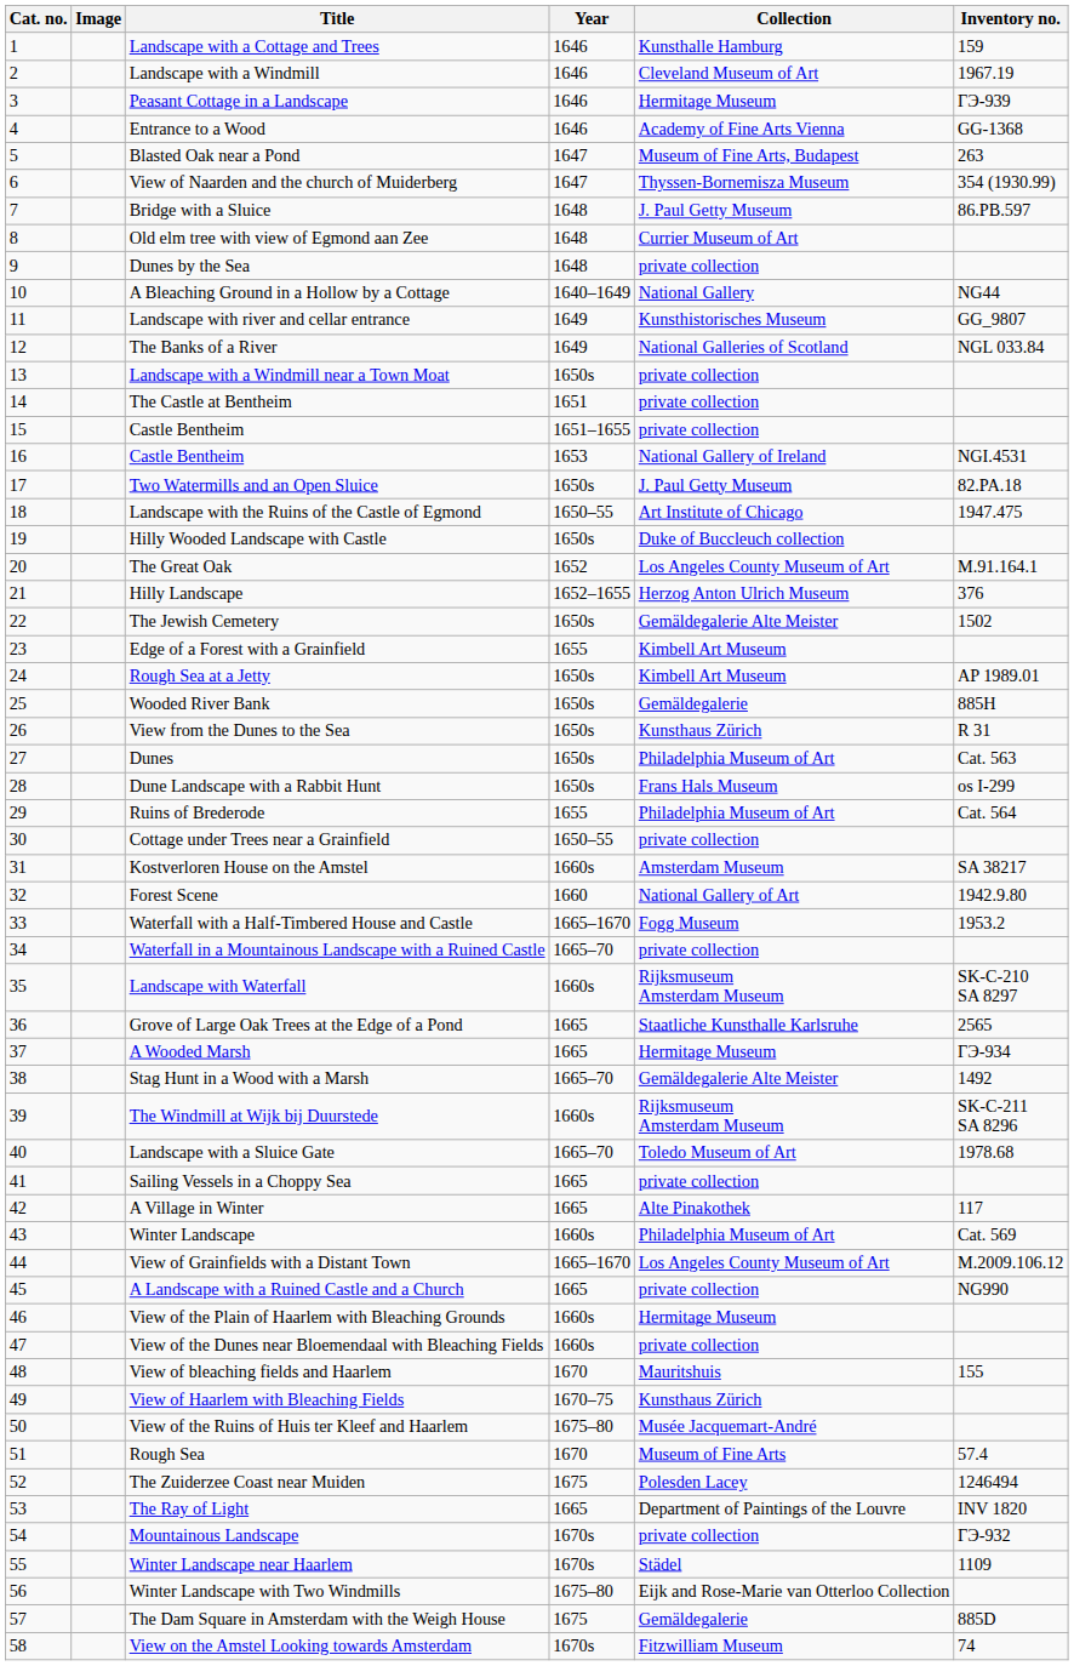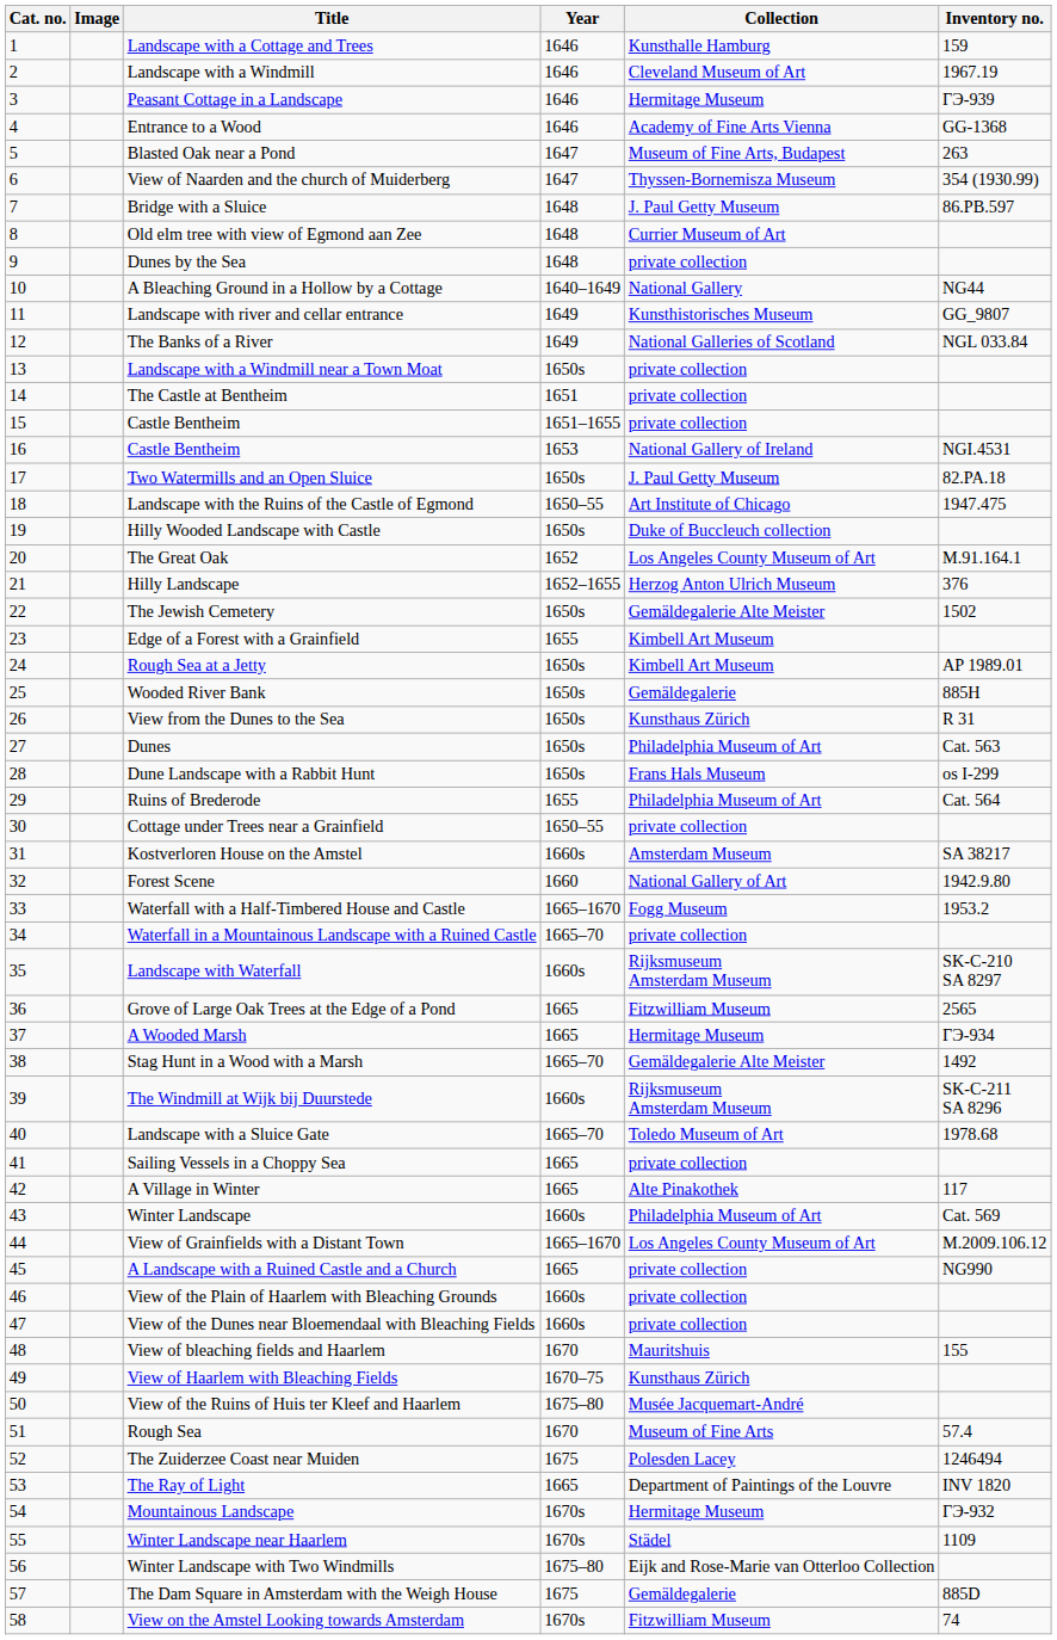 <table class="wikitable sortable">
 <tr>
 <th>Cat. no.</th>
 <th>Image</th>
 <th>Title</th>
 <th>Year</th>
 <th>Collection</th>
 <th>Inventory no.</th>
 </tr>
 <tr>
 <td>1</td>
 <td></td>
 <td><a href='#'>Landscape with a Cottage and Trees</a></td>
 <td>1646</td>
 <td><a href='#'>Kunsthalle Hamburg</a></td>
 <td>159</td>
 </tr>
 <tr>
 <td>2</td>
 <td></td>
 <td>Landscape with a Windmill</td>
 <td>1646</td>
 <td><a href='#'>Cleveland Museum of Art</a></td>
 <td>1967.19</td>
 </tr>
 <tr>
 <td>3</td>
 <td></td>
 <td><a href='#'>Peasant Cottage in a Landscape</a></td>
 <td>1646</td>
 <td><a href='#'>Hermitage Museum</a></td>
 <td>ГЭ-939</td>
 </tr>
 <tr>
 <td>4</td>
 <td></td>
 <td>Entrance to a Wood</td>
 <td>1646</td>
 <td><a href='#'>Academy of Fine Arts Vienna</a></td>
 <td>GG-1368</td>
 </tr>
 <tr>
 <td>5</td>
 <td></td>
 <td>Blasted Oak near a Pond</td>
 <td>1647</td>
 <td><a href='#'>Museum of Fine Arts, Budapest</a></td>
 <td>263</td>
 </tr>
 <tr>
 <td>6</td>
 <td></td>
 <td>View of Naarden and the church of Muiderberg</td>
 <td>1647</td>
 <td><a href='#'>Thyssen-Bornemisza Museum</a></td>
 <td>354 (1930.99)</td>
 </tr>
 <tr>
 <td>7</td>
 <td></td>
 <td>Bridge with a Sluice</td>
 <td>1648</td>
 <td><a href='#'>J. Paul Getty Museum</a></td>
 <td>86.PB.597</td>
 </tr>
 <tr>
 <td>8</td>
 <td></td>
 <td>Old elm tree with view of Egmond aan Zee</td>
 <td>1648</td>
 <td><a href='#'>Currier Museum of Art</a></td>
 <td></td>
 </tr>
 <tr>
 <td>9</td>
 <td></td>
 <td>Dunes by the Sea</td>
 <td>1648</td>
 <td><a href='#'>private collection</a></td>
 <td></td>
 </tr>
 <tr>
 <td>10</td>
 <td></td>
 <td>A Bleaching Ground in a Hollow by a Cottage</td>
 <td>1640–1649</td>
 <td><a href='#'>National Gallery</a></td>
 <td>NG44</td>
 </tr>
 <tr>
 <td>11</td>
 <td></td>
 <td>Landscape with river and cellar entrance</td>
 <td>1649</td>
 <td><a href='#'>Kunsthistorisches Museum</a></td>
 <td>GG_9807</td>
 </tr>
 <tr>
 <td>12</td>
 <td></td>
 <td>The Banks of a River</td>
 <td>1649</td>
 <td><a href='#'>National Galleries of Scotland</a></td>
 <td>NGL 033.84</td>
 </tr>
 <tr>
 <td>13</td>
 <td></td>
 <td><a href='#'>Landscape with a Windmill near a Town Moat</a></td>
 <td>1650s</td>
 <td><a href='#'>private collection</a></td>
 <td></td>
 </tr>
 <tr>
 <td>14</td>
 <td></td>
 <td>The Castle at Bentheim</td>
 <td>1651</td>
 <td><a href='#'>private collection</a></td>
 <td></td>
 </tr>
 <tr>
 <td>15</td>
 <td></td>
 <td>Castle Bentheim</td>
 <td>1651–1655</td>
 <td><a href='#'>private collection</a></td>
 <td></td>
 </tr>
 <tr>
 <td>16</td>
 <td></td>
 <td><a href='#'>Castle Bentheim</a></td>
 <td>1653</td>
 <td><a href='#'>National Gallery of Ireland</a></td>
 <td>NGI.4531</td>
 </tr>
 <tr>
 <td>17</td>
 <td></td>
 <td><a href='#'>Two Watermills and an Open Sluice</a></td>
 <td>1650s</td>
 <td><a href='#'>J. Paul Getty Museum</a></td>
 <td>82.PA.18</td>
 </tr>
 <tr>
 <td>18</td>
 <td></td>
 <td>Landscape with the Ruins of the Castle of Egmond</td>
 <td>1650–55</td>
 <td><a href='#'>Art Institute of Chicago</a></td>
 <td>1947.475</td>
 </tr>
 <tr>
 <td>19</td>
 <td></td>
 <td>Hilly Wooded Landscape with Castle</td>
 <td>1650s</td>
 <td><a href='#'>Duke of Buccleuch collection</a></td>
 <td></td>
 </tr>
 <tr>
 <td>20</td>
 <td></td>
 <td>The Great Oak</td>
 <td>1652</td>
 <td><a href='#'>Los Angeles County Museum of Art</a></td>
 <td>M.91.164.1</td>
 </tr>
 <tr>
 <td>21</td>
 <td></td>
 <td>Hilly Landscape</td>
 <td>1652–1655</td>
 <td><a href='#'>Herzog Anton Ulrich Museum</a></td>
 <td>376</td>
 </tr>
 <tr>
 <td>22</td>
 <td></td>
 <td>The Jewish Cemetery</td>
 <td>1650s</td>
 <td><a href='#'>Gemäldegalerie Alte Meister</a></td>
 <td>1502</td>
 </tr>
 <tr>
 <td>23</td>
 <td></td>
 <td>Edge of a Forest with a Grainfield</td>
 <td>1655</td>
 <td><a href='#'>Kimbell Art Museum</a></td>
 <td></td>
 </tr>
 <tr>
 <td>24</td>
 <td></td>
 <td><a href='#'>Rough Sea at a Jetty</a></td>
 <td>1650s</td>
 <td><a href='#'>Kimbell Art Museum</a></td>
 <td>AP 1989.01</td>
 </tr>
 <tr>
 <td>25</td>
 <td></td>
 <td>Wooded River Bank</td>
 <td>1650s</td>
 <td><a href='#'>Gemäldegalerie</a></td>
 <td>885H</td>
 </tr>
 <tr>
 <td>26</td>
 <td></td>
 <td>View from the Dunes to the Sea</td>
 <td>1650s</td>
 <td><a href='#'>Kunsthaus Zürich</a></td>
 <td>R 31</td>
 </tr>
 <tr>
 <td>27</td>
 <td></td>
 <td>Dunes</td>
 <td>1650s</td>
 <td><a href='#'>Philadelphia Museum of Art</a></td>
 <td>Cat. 563</td>
 </tr>
 <tr>
 <td>28</td>
 <td></td>
 <td>Dune Landscape with a Rabbit Hunt</td>
 <td>1650s</td>
 <td><a href='#'>Frans Hals Museum</a></td>
 <td>os I-299</td>
 </tr>
 <tr>
 <td>29</td>
 <td></td>
 <td>Ruins of Brederode</td>
 <td>1655</td>
 <td><a href='#'>Philadelphia Museum of Art</a></td>
 <td>Cat. 564</td>
 </tr>
 <tr>
 <td>30</td>
 <td></td>
 <td>Cottage under Trees near a Grainfield</td>
 <td>1650–55</td>
 <td><a href='#'>private collection</a></td>
 <td></td>
 </tr>
 <tr>
 <td>31</td>
 <td></td>
 <td>Kostverloren House on the Amstel</td>
 <td>1660s</td>
 <td><a href='#'>Amsterdam Museum</a></td>
 <td>SA 38217</td>
 </tr>
 <tr>
 <td>32</td>
 <td></td>
 <td>Forest Scene</td>
 <td>1660</td>
 <td><a href='#'>National Gallery of Art</a></td>
 <td>1942.9.80</td>
 </tr>
 <tr>
 <td>33</td>
 <td></td>
 <td>Waterfall with a Half-Timbered House and Castle</td>
 <td>1665–1670</td>
 <td><a href='#'>Fogg Museum</a></td>
 <td>1953.2</td>
 </tr>
 <tr>
 <td>34</td>
 <td></td>
 <td><a href='#'>Waterfall in a Mountainous Landscape with a Ruined Castle</a></td>
 <td>1665–70</td>
 <td><a href='#'>private collection</a></td>
 <td></td>
 </tr>
 <tr>
 <td>35</td>
 <td></td>
 <td><a href='#'>Landscape with Waterfall</a></td>
 <td>1660s</td>
 <td><a href='#'>Rijksmuseum</a><br><a href='#'>Amsterdam Museum</a></td>
 <td>SK-C-210<br>SA 8297</td>
 </tr>
 <tr>
 <td>36</td>
 <td></td>
 <td>Grove of Large Oak Trees at the Edge of a Pond</td>
 <td>1665</td>
-<td><a href='#'>Staatliche Kunsthalle Karlsruhe</a></td>
+<td><a href='#'>Fitzwilliam Museum</a></td>
 <td>2565</td>
 </tr>
 <tr>
 <td>37</td>
 <td></td>
 <td><a href='#'>A Wooded Marsh</a></td>
 <td>1665</td>
 <td><a href='#'>Hermitage Museum</a></td>
 <td>ГЭ-934</td>
 </tr>
 <tr>
 <td>38</td>
 <td></td>
 <td>Stag Hunt in a Wood with a Marsh</td>
 <td>1665–70</td>
 <td><a href='#'>Gemäldegalerie Alte Meister</a></td>
 <td>1492</td>
 </tr>
 <tr>
 <td>39</td>
 <td></td>
 <td><a href='#'>The Windmill at Wijk bij Duurstede</a></td>
 <td>1660s</td>
 <td><a href='#'>Rijksmuseum</a><br><a href='#'>Amsterdam Museum</a></td>
 <td>SK-C-211<br>SA 8296</td>
 </tr>
 <tr>
 <td>40</td>
 <td></td>
 <td>Landscape with a Sluice Gate</td>
 <td>1665–70</td>
 <td><a href='#'>Toledo Museum of Art</a></td>
 <td>1978.68</td>
 </tr>
 <tr>
 <td>41</td>
 <td></td>
 <td>Sailing Vessels in a Choppy Sea</td>
 <td>1665</td>
 <td><a href='#'>private collection</a></td>
 <td></td>
 </tr>
 <tr>
 <td>42</td>
 <td></td>
 <td>A Village in Winter</td>
 <td>1665</td>
 <td><a href='#'>Alte Pinakothek</a></td>
 <td>117</td>
 </tr>
 <tr>
 <td>43</td>
 <td></td>
 <td>Winter Landscape</td>
 <td>1660s</td>
 <td><a href='#'>Philadelphia Museum of Art</a></td>
 <td>Cat. 569</td>
 </tr>
 <tr>
 <td>44</td>
 <td></td>
 <td>View of Grainfields with a Distant Town</td>
 <td>1665–1670</td>
 <td><a href='#'>Los Angeles County Museum of Art</a></td>
 <td>M.2009.106.12</td>
 </tr>
 <tr>
 <td>45</td>
 <td></td>
 <td><a href='#'>A Landscape with a Ruined Castle and a Church</a></td>
 <td>1665</td>
 <td><a href='#'>private collection</a></td>
 <td>NG990</td>
 </tr>
 <tr>
 <td>46</td>
 <td></td>
 <td>View of the Plain of Haarlem with Bleaching Grounds</td>
 <td>1660s</td>
-<td><a href='#'>Hermitage Museum</a></td>
+<td><a href='#'>private collection</a></td>
 <td></td>
 </tr>
 <tr>
 <td>47</td>
 <td></td>
 <td>View of the Dunes near Bloemendaal with Bleaching Fields</td>
 <td>1660s</td>
 <td><a href='#'>private collection</a></td>
 <td></td>
 </tr>
 <tr>
 <td>48</td>
 <td></td>
 <td>View of bleaching fields and Haarlem</td>
 <td>1670</td>
 <td><a href='#'>Mauritshuis</a></td>
 <td>155</td>
 </tr>
 <tr>
 <td>49</td>
 <td></td>
 <td><a href='#'>View of Haarlem with Bleaching Fields</a></td>
 <td>1670–75</td>
 <td><a href='#'>Kunsthaus Zürich</a></td>
 <td></td>
 </tr>
 <tr>
 <td>50</td>
 <td></td>
 <td>View of the Ruins of Huis ter Kleef and Haarlem</td>
 <td>1675–80</td>
 <td><a href='#'>Musée Jacquemart-André</a></td>
 <td></td>
 </tr>
 <tr>
 <td>51</td>
 <td></td>
 <td>Rough Sea</td>
 <td>1670</td>
 <td><a href='#'>Museum of Fine Arts</a></td>
 <td>57.4</td>
 </tr>
 <tr>
 <td>52</td>
 <td></td>
 <td>The Zuiderzee Coast near Muiden</td>
 <td>1675</td>
 <td><a href='#'>Polesden Lacey</a></td>
 <td>1246494</td>
 </tr>
 <tr>
 <td>53</td>
 <td></td>
 <td><a href='#'>The Ray of Light</a></td>
 <td>1665</td>
 <td>Department of Paintings of the Louvre</td>
 <td>INV 1820</td>
 </tr>
 <tr>
 <td>54</td>
 <td></td>
 <td><a href='#'>Mountainous Landscape</a></td>
 <td>1670s</td>
-<td><a href='#'>private collection</a></td>
+<td><a href='#'>Hermitage Museum</a></td>
 <td>ГЭ-932</td>
 </tr>
 <tr>
 <td>55</td>
 <td></td>
 <td><a href='#'>Winter Landscape near Haarlem</a></td>
 <td>1670s</td>
 <td><a href='#'>Städel</a></td>
 <td>1109</td>
 </tr>
 <tr>
 <td>56</td>
 <td></td>
 <td>Winter Landscape with Two Windmills</td>
 <td>1675–80</td>
 <td>Eijk and Rose-Marie van Otterloo Collection</td>
 <td></td>
 </tr>
 <tr>
 <td>57</td>
 <td></td>
 <td>The Dam Square in Amsterdam with the Weigh House</td>
 <td>1675</td>
 <td><a href='#'>Gemäldegalerie</a></td>
 <td>885D</td>
 </tr>
 <tr>
 <td>58</td>
 <td></td>
 <td><a href='#'>View on the Amstel Looking towards Amsterdam</a></td>
 <td>1670s</td>
 <td><a href='#'>Fitzwilliam Museum</a></td>
 <td>74</td>
 </tr>
 </table>
